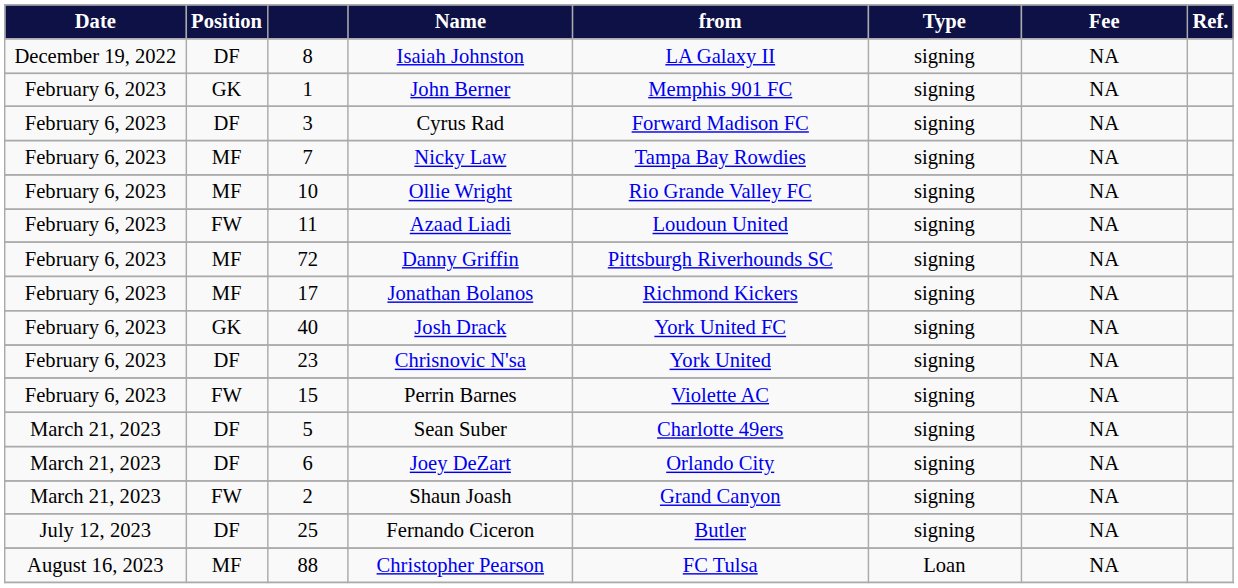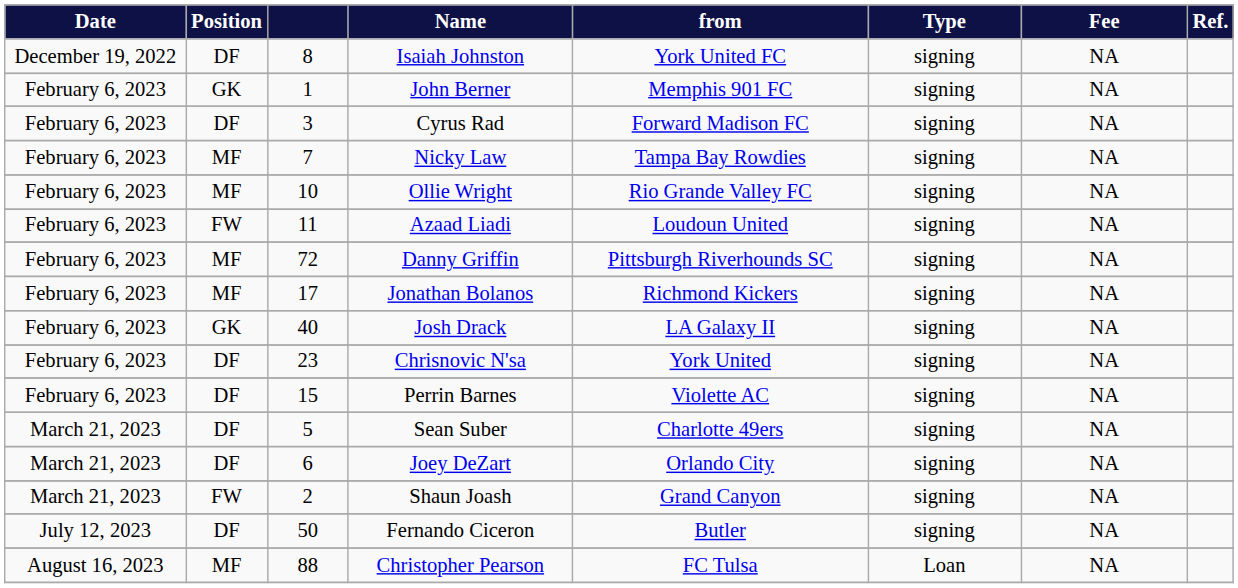 <table class="wikitable" style="text-align:center; font-size:90%; ">
 <tr>
 <th style="background:#0E1145; color:#FFFFFF; width:120px;">Date</th>
 <th style="background:#0E1145; color:#FFFFFF; width:50px;">Position</th>
 <th style="background:#0E1145; color:#FFFFFF; width:50px;"></th>
 <th style="background:#0E1145; color:#FFFFFF; width:150px;">Name</th>
 <th style="background:#0E1145; color:#FFFFFF; width:200px;">from</th>
 <th style="background:#0E1145; color:#FFFFFF; Width:100px;">Type</th>
 <th style="background:#0E1145; color:#FFFFFF; width:110px;">Fee</th>
 <th style="background:#0E1145; color:#FFFFFF; width:25px;">Ref.</th>
 </tr>
 <tr>
 <td>December 19, 2022</td>
 <td>DF</td>
 <td>8</td>
 <td><a href='#'>Isaiah Johnston</a></td>
-<td><a href='#'>LA Galaxy II</a></td>
+<td><a href='#'>York United FC</a></td>
 <td>signing</td>
 <td>NA</td>
 <td></td>
 </tr>
 <tr>
 </tr>
 <tr>
 <td>February 6, 2023</td>
 <td>GK</td>
 <td>1</td>
 <td><a href='#'>John Berner</a></td>
 <td><a href='#'>Memphis 901 FC</a></td>
 <td>signing</td>
 <td>NA</td>
 <td></td>
 </tr>
 <tr>
 </tr>
 <tr>
 <td>February 6, 2023</td>
 <td>DF</td>
 <td>3</td>
 <td>Cyrus Rad</td>
 <td><a href='#'>Forward Madison FC</a></td>
 <td>signing</td>
 <td>NA</td>
 <td></td>
 </tr>
 <tr>
 </tr>
 <tr>
 <td>February 6, 2023</td>
 <td>MF</td>
 <td>7</td>
 <td><a href='#'>Nicky Law</a></td>
 <td><a href='#'>Tampa Bay Rowdies</a></td>
 <td>signing</td>
 <td>NA</td>
 <td></td>
 </tr>
 <tr>
 </tr>
 <tr>
 <td>February 6, 2023</td>
 <td>MF</td>
 <td>10</td>
 <td><a href='#'>Ollie Wright</a></td>
 <td><a href='#'>Rio Grande Valley FC</a></td>
 <td>signing</td>
 <td>NA</td>
 <td></td>
 </tr>
 <tr>
 </tr>
 <tr>
 <td>February 6, 2023</td>
 <td>FW</td>
 <td>11</td>
 <td><a href='#'>Azaad Liadi</a></td>
 <td><a href='#'>Loudoun United</a></td>
 <td>signing</td>
 <td>NA</td>
 <td></td>
 </tr>
 <tr>
 </tr>
 <tr>
 <td>February 6, 2023</td>
 <td>MF</td>
 <td>72</td>
 <td><a href='#'>Danny Griffin</a></td>
 <td><a href='#'>Pittsburgh Riverhounds SC</a></td>
 <td>signing</td>
 <td>NA</td>
 <td></td>
 </tr>
 <tr>
 </tr>
 <tr>
 <td>February 6, 2023</td>
 <td>MF</td>
 <td>17</td>
 <td><a href='#'>Jonathan Bolanos</a></td>
 <td><a href='#'>Richmond Kickers</a></td>
 <td>signing</td>
 <td>NA</td>
 <td></td>
 </tr>
 <tr>
 </tr>
 <tr>
 <td>February 6, 2023</td>
 <td>GK</td>
 <td>40</td>
 <td><a href='#'>Josh Drack</a></td>
-<td><a href='#'>York United FC</a></td>
+<td><a href='#'>LA Galaxy II</a></td>
 <td>signing</td>
 <td>NA</td>
 <td></td>
 </tr>
 <tr>
 </tr>
 <tr>
 <td>February 6, 2023</td>
 <td>DF</td>
 <td>23</td>
 <td><a href='#'>Chrisnovic N'sa</a></td>
 <td><a href='#'>York United</a></td>
 <td>signing</td>
 <td>NA</td>
 <td></td>
 </tr>
 <tr>
 </tr>
 <tr>
 <td>February 6, 2023</td>
-<td>FW</td>
+<td>DF</td>
 <td>15</td>
 <td>Perrin Barnes</td>
 <td><a href='#'>Violette AC</a></td>
 <td>signing</td>
 <td>NA</td>
 <td></td>
 </tr>
 <tr>
 </tr>
 <tr>
 <td>March 21, 2023</td>
 <td>DF</td>
 <td>5</td>
 <td>Sean Suber</td>
 <td><a href='#'>Charlotte 49ers</a></td>
 <td>signing</td>
 <td>NA</td>
 <td></td>
 </tr>
 <tr>
 </tr>
 <tr>
 <td>March 21, 2023</td>
 <td>DF</td>
 <td>6</td>
 <td><a href='#'>Joey DeZart</a></td>
 <td><a href='#'>Orlando City</a></td>
 <td>signing</td>
 <td>NA</td>
 <td></td>
 </tr>
 <tr>
 </tr>
 <tr>
 <td>March 21, 2023</td>
 <td>FW</td>
 <td>2</td>
 <td>Shaun Joash</td>
 <td><a href='#'>Grand Canyon</a></td>
 <td>signing</td>
 <td>NA</td>
 <td></td>
 </tr>
 <tr>
 </tr>
 <tr>
 <td>July 12, 2023</td>
 <td>DF</td>
-<td>25</td>
+<td>50</td>
 <td>Fernando Ciceron</td>
 <td><a href='#'>Butler</a></td>
 <td>signing</td>
 <td>NA</td>
 <td></td>
 </tr>
 <tr>
 </tr>
 <tr>
 <td>August 16, 2023</td>
 <td>MF</td>
 <td>88</td>
 <td><a href='#'>Christopher Pearson</a></td>
 <td><a href='#'>FC Tulsa</a></td>
 <td>Loan</td>
 <td>NA</td>
 <td></td>
 </tr>
 <tr>
 </tr>
 </table>
